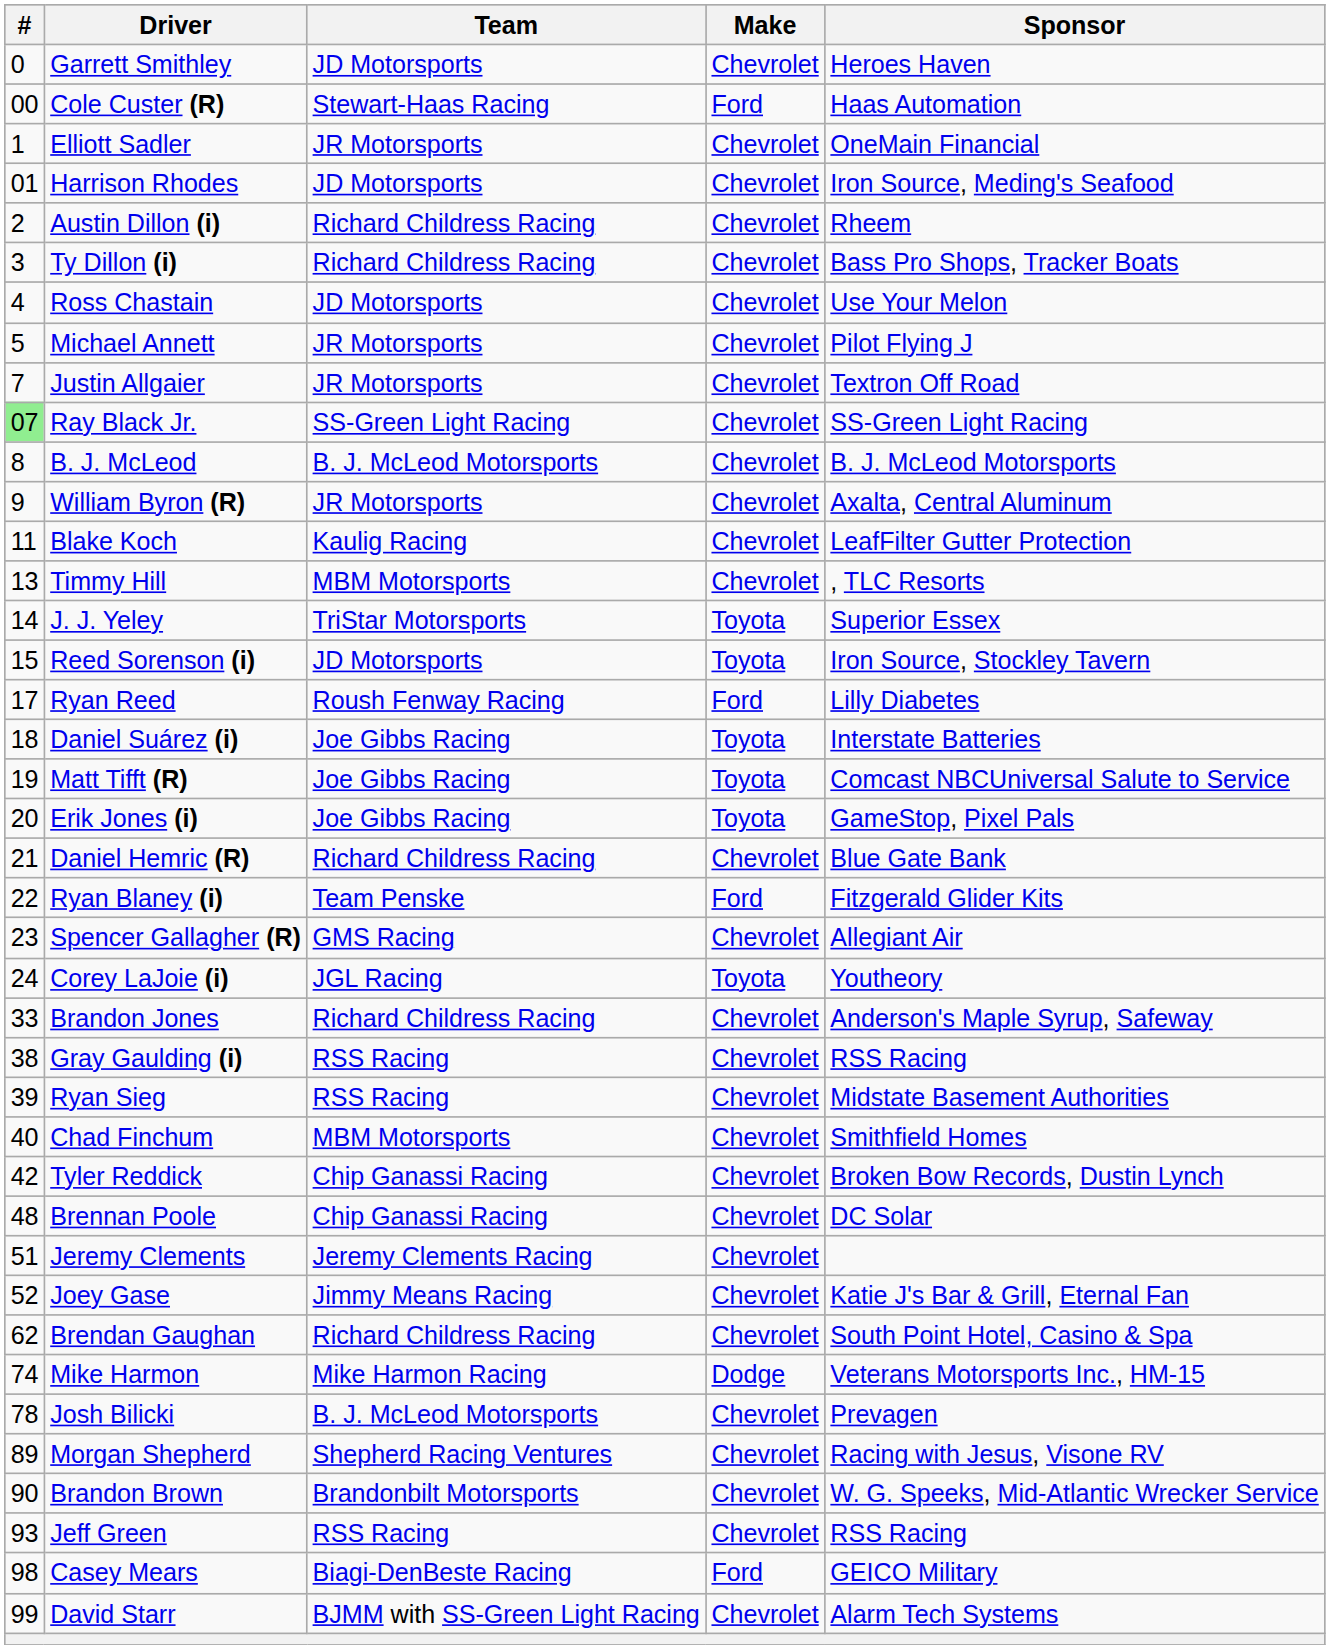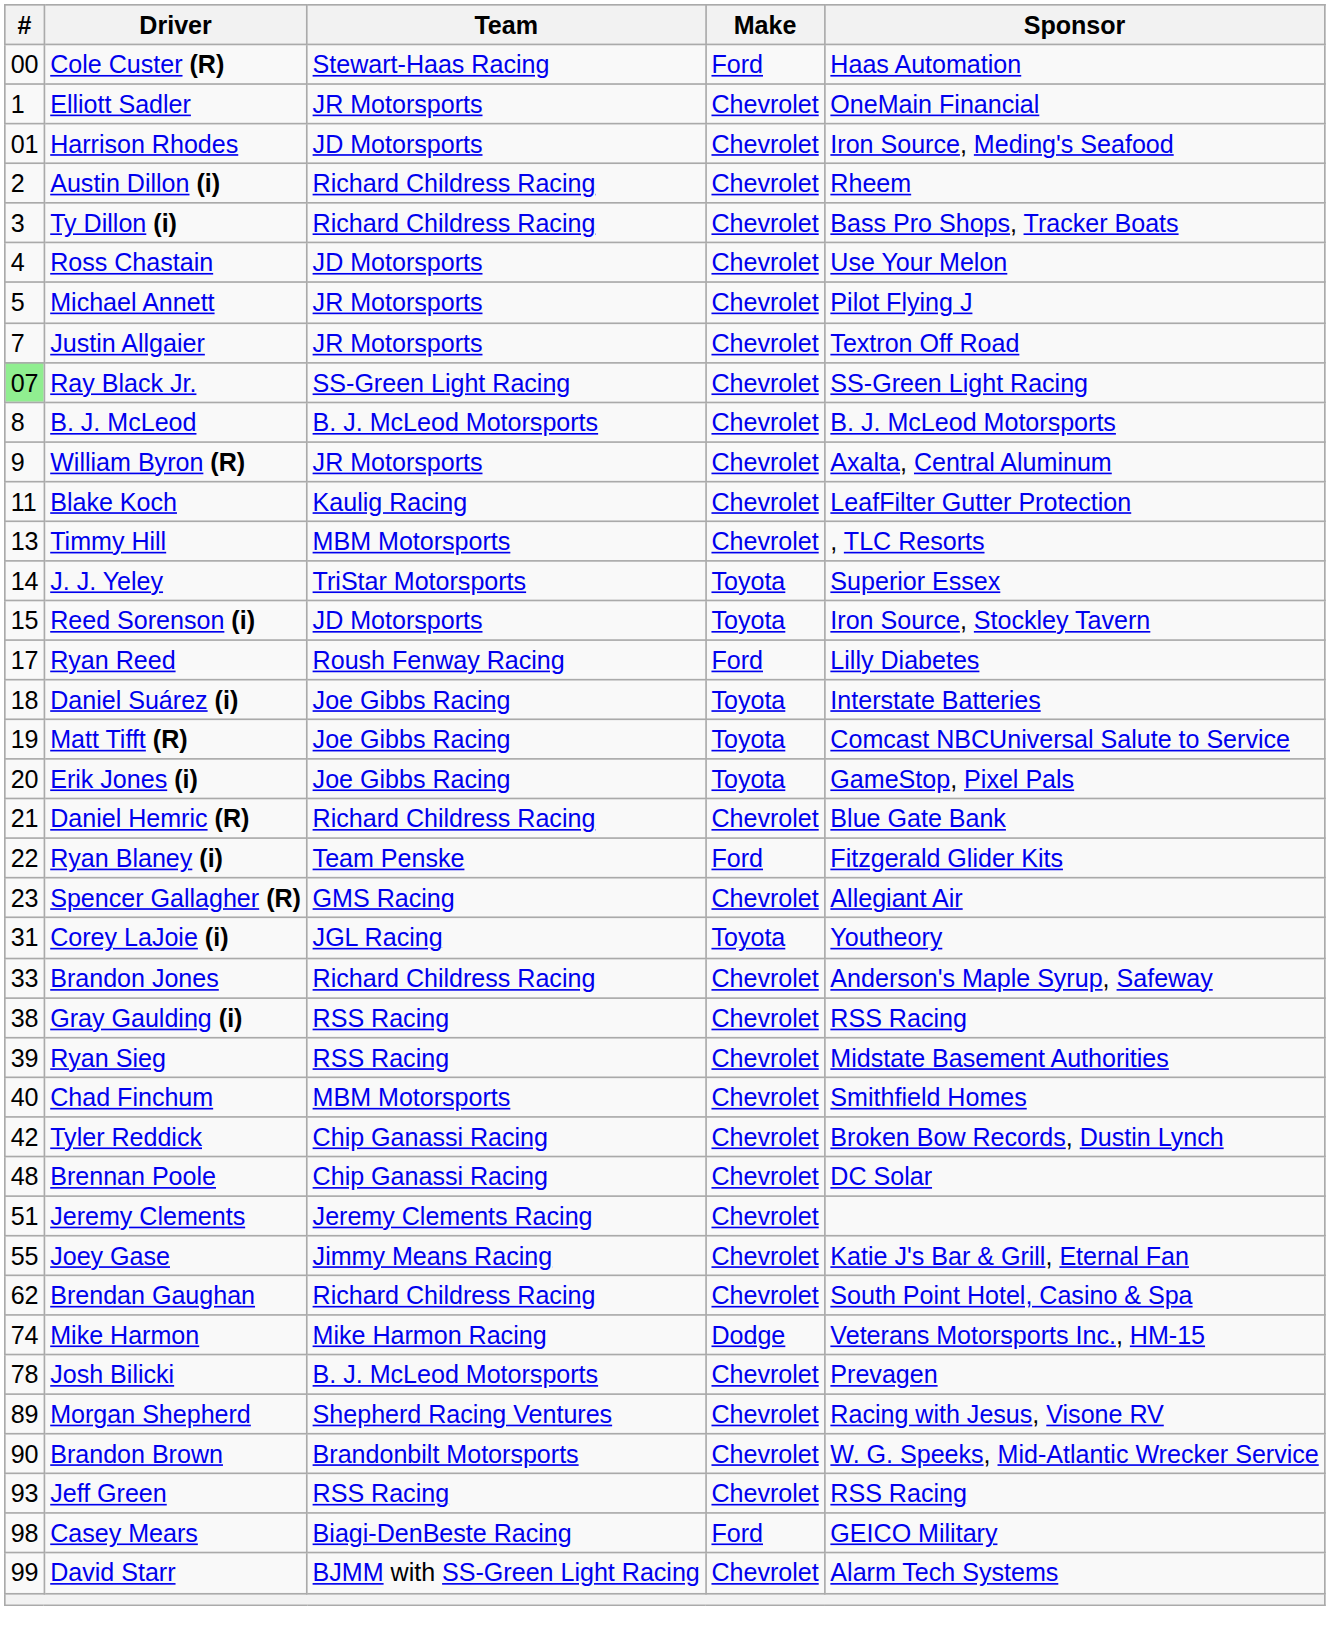 <table class="wikitable" style="font-size:95%">
 <tr>
 <th>#</th>
 <th>Driver</th>
 <th>Team</th>
 <th>Make</th>
 <th>Sponsor</th>
-</tr>
-<tr>
-<td>0</td>
-<td><a href='#'>Garrett Smithley</a></td>
-<td><a href='#'>JD Motorsports</a></td>
-<td><a href='#'>Chevrolet</a></td>
-<td><a href='#'>Heroes Haven</a></td>
 </tr>
 <tr>
 <td>00</td>
 <td><a href='#'>Cole Custer</a> <strong>(R)</strong></td>
 <td><a href='#'>Stewart-Haas Racing</a></td>
 <td><a href='#'>Ford</a></td>
 <td><a href='#'>Haas Automation</a></td>
 </tr>
 <tr>
 <td>1</td>
 <td><a href='#'>Elliott Sadler</a></td>
 <td><a href='#'>JR Motorsports</a></td>
 <td><a href='#'>Chevrolet</a></td>
 <td><a href='#'>OneMain Financial</a></td>
 </tr>
 <tr>
 <td>01</td>
 <td><a href='#'>Harrison Rhodes</a></td>
 <td><a href='#'>JD Motorsports</a></td>
 <td><a href='#'>Chevrolet</a></td>
 <td><a href='#'>Iron Source</a>, <a href='#'>Meding's Seafood</a></td>
 </tr>
 <tr>
 <td>2</td>
 <td><a href='#'>Austin Dillon</a> <strong>(i)</strong></td>
 <td><a href='#'>Richard Childress Racing</a></td>
 <td><a href='#'>Chevrolet</a></td>
 <td><a href='#'>Rheem</a></td>
 </tr>
 <tr>
 <td>3</td>
 <td><a href='#'>Ty Dillon</a> <strong>(i)</strong></td>
 <td><a href='#'>Richard Childress Racing</a></td>
 <td><a href='#'>Chevrolet</a></td>
 <td><a href='#'>Bass Pro Shops</a>, <a href='#'>Tracker Boats</a></td>
 </tr>
 <tr>
 <td>4</td>
 <td><a href='#'>Ross Chastain</a></td>
 <td><a href='#'>JD Motorsports</a></td>
 <td><a href='#'>Chevrolet</a></td>
 <td><a href='#'>Use Your Melon</a></td>
 </tr>
 <tr>
 <td>5</td>
 <td><a href='#'>Michael Annett</a></td>
 <td><a href='#'>JR Motorsports</a></td>
 <td><a href='#'>Chevrolet</a></td>
 <td><a href='#'>Pilot Flying J</a></td>
 </tr>
 <tr>
 <td>7</td>
 <td><a href='#'>Justin Allgaier</a></td>
 <td><a href='#'>JR Motorsports</a></td>
 <td><a href='#'>Chevrolet</a></td>
 <td><a href='#'>Textron Off Road</a></td>
 </tr>
 <tr>
 <td style="background: lightgreen;">07</td>
 <td><a href='#'>Ray Black Jr.</a></td>
 <td><a href='#'>SS-Green Light Racing</a></td>
 <td><a href='#'>Chevrolet</a></td>
 <td><a href='#'>SS-Green Light Racing</a></td>
 </tr>
 <tr>
 <td>8</td>
 <td><a href='#'>B. J. McLeod</a></td>
 <td><a href='#'>B. J. McLeod Motorsports</a></td>
 <td><a href='#'>Chevrolet</a></td>
 <td><a href='#'>B. J. McLeod Motorsports</a></td>
 </tr>
 <tr>
 <td>9</td>
 <td><a href='#'>William Byron</a> <strong>(R)</strong></td>
 <td><a href='#'>JR Motorsports</a></td>
 <td><a href='#'>Chevrolet</a></td>
 <td><a href='#'>Axalta</a>, <a href='#'>Central Aluminum</a></td>
 </tr>
 <tr>
 <td>11</td>
 <td><a href='#'>Blake Koch</a></td>
 <td><a href='#'>Kaulig Racing</a></td>
 <td><a href='#'>Chevrolet</a></td>
 <td><a href='#'>LeafFilter Gutter Protection</a></td>
 </tr>
 <tr>
 <td>13</td>
 <td><a href='#'>Timmy Hill</a></td>
 <td><a href='#'>MBM Motorsports</a></td>
 <td><a href='#'>Chevrolet</a></td>
 <td>, <a href='#'>TLC Resorts</a></td>
 </tr>
 <tr>
 <td>14</td>
 <td><a href='#'>J. J. Yeley</a></td>
 <td><a href='#'>TriStar Motorsports</a></td>
 <td><a href='#'>Toyota</a></td>
 <td><a href='#'>Superior Essex</a></td>
 </tr>
 <tr>
 <td>15</td>
 <td><a href='#'>Reed Sorenson</a> <strong>(i)</strong></td>
 <td><a href='#'>JD Motorsports</a></td>
 <td><a href='#'>Toyota</a></td>
 <td><a href='#'>Iron Source</a>, <a href='#'>Stockley Tavern</a></td>
 </tr>
 <tr>
 <td>17</td>
 <td><a href='#'>Ryan Reed</a></td>
 <td><a href='#'>Roush Fenway Racing</a></td>
 <td><a href='#'>Ford</a></td>
 <td><a href='#'>Lilly Diabetes</a></td>
 </tr>
 <tr>
 <td>18</td>
 <td><a href='#'>Daniel Suárez</a> <strong>(i)</strong></td>
 <td><a href='#'>Joe Gibbs Racing</a></td>
 <td><a href='#'>Toyota</a></td>
 <td><a href='#'>Interstate Batteries</a></td>
 </tr>
 <tr>
 <td>19</td>
 <td><a href='#'>Matt Tifft</a> <strong>(R)</strong></td>
 <td><a href='#'>Joe Gibbs Racing</a></td>
 <td><a href='#'>Toyota</a></td>
 <td><a href='#'>Comcast NBCUniversal Salute to Service</a></td>
 </tr>
 <tr>
 <td>20</td>
 <td><a href='#'>Erik Jones</a> <strong>(i)</strong></td>
 <td><a href='#'>Joe Gibbs Racing</a></td>
 <td><a href='#'>Toyota</a></td>
 <td><a href='#'>GameStop</a>, <a href='#'>Pixel Pals</a></td>
 </tr>
 <tr>
 <td>21</td>
 <td><a href='#'>Daniel Hemric</a> <strong>(R)</strong></td>
 <td><a href='#'>Richard Childress Racing</a></td>
 <td><a href='#'>Chevrolet</a></td>
 <td><a href='#'>Blue Gate Bank</a></td>
 </tr>
 <tr>
 <td>22</td>
 <td><a href='#'>Ryan Blaney</a> <strong>(i)</strong></td>
 <td><a href='#'>Team Penske</a></td>
 <td><a href='#'>Ford</a></td>
 <td><a href='#'>Fitzgerald Glider Kits</a></td>
 </tr>
 <tr>
 <td>23</td>
 <td><a href='#'>Spencer Gallagher</a> <strong>(R)</strong></td>
 <td><a href='#'>GMS Racing</a></td>
 <td><a href='#'>Chevrolet</a></td>
 <td><a href='#'>Allegiant Air</a></td>
 </tr>
 <tr>
-<td>24</td>
+<td>31</td>
 <td><a href='#'>Corey LaJoie</a> <strong>(i)</strong></td>
 <td><a href='#'>JGL Racing</a></td>
 <td><a href='#'>Toyota</a></td>
 <td><a href='#'>Youtheory</a></td>
 </tr>
 <tr>
 <td>33</td>
 <td><a href='#'>Brandon Jones</a></td>
 <td><a href='#'>Richard Childress Racing</a></td>
 <td><a href='#'>Chevrolet</a></td>
 <td><a href='#'>Anderson's Maple Syrup</a>, <a href='#'>Safeway</a></td>
 </tr>
 <tr>
 <td>38</td>
 <td><a href='#'>Gray Gaulding</a> <strong>(i)</strong></td>
 <td><a href='#'>RSS Racing</a></td>
 <td><a href='#'>Chevrolet</a></td>
 <td><a href='#'>RSS Racing</a></td>
 </tr>
 <tr>
 <td>39</td>
 <td><a href='#'>Ryan Sieg</a></td>
 <td><a href='#'>RSS Racing</a></td>
 <td><a href='#'>Chevrolet</a></td>
 <td><a href='#'>Midstate Basement Authorities</a></td>
 </tr>
 <tr>
 <td>40</td>
 <td><a href='#'>Chad Finchum</a></td>
 <td><a href='#'>MBM Motorsports</a></td>
 <td><a href='#'>Chevrolet</a></td>
 <td><a href='#'>Smithfield Homes</a></td>
 </tr>
 <tr>
 <td>42</td>
 <td><a href='#'>Tyler Reddick</a></td>
 <td><a href='#'>Chip Ganassi Racing</a></td>
 <td><a href='#'>Chevrolet</a></td>
 <td><a href='#'>Broken Bow Records</a>, <a href='#'>Dustin Lynch</a></td>
 </tr>
 <tr>
 <td>48</td>
 <td><a href='#'>Brennan Poole</a></td>
 <td><a href='#'>Chip Ganassi Racing</a></td>
 <td><a href='#'>Chevrolet</a></td>
 <td><a href='#'>DC Solar</a></td>
 </tr>
 <tr>
 <td>51</td>
 <td><a href='#'>Jeremy Clements</a></td>
 <td><a href='#'>Jeremy Clements Racing</a></td>
 <td><a href='#'>Chevrolet</a></td>
 <td></td>
 </tr>
 <tr>
-<td>52</td>
+<td>55</td>
 <td><a href='#'>Joey Gase</a></td>
 <td><a href='#'>Jimmy Means Racing</a></td>
 <td><a href='#'>Chevrolet</a></td>
 <td><a href='#'>Katie J's Bar & Grill</a>, <a href='#'>Eternal Fan</a></td>
 </tr>
 <tr>
 <td>62</td>
 <td><a href='#'>Brendan Gaughan</a></td>
 <td><a href='#'>Richard Childress Racing</a></td>
 <td><a href='#'>Chevrolet</a></td>
 <td><a href='#'>South Point Hotel, Casino & Spa</a></td>
 </tr>
 <tr>
 <td>74</td>
 <td><a href='#'>Mike Harmon</a></td>
 <td><a href='#'>Mike Harmon Racing</a></td>
 <td><a href='#'>Dodge</a></td>
 <td><a href='#'>Veterans Motorsports Inc.</a>, <a href='#'>HM-15</a></td>
 </tr>
 <tr>
 <td>78</td>
 <td><a href='#'>Josh Bilicki</a></td>
 <td><a href='#'>B. J. McLeod Motorsports</a></td>
 <td><a href='#'>Chevrolet</a></td>
 <td><a href='#'>Prevagen</a></td>
 </tr>
 <tr>
 <td>89</td>
 <td><a href='#'>Morgan Shepherd</a></td>
 <td><a href='#'>Shepherd Racing Ventures</a></td>
 <td><a href='#'>Chevrolet</a></td>
 <td><a href='#'>Racing with Jesus</a>, <a href='#'>Visone RV</a></td>
 </tr>
 <tr>
 <td>90</td>
 <td><a href='#'>Brandon Brown</a></td>
 <td><a href='#'>Brandonbilt Motorsports</a></td>
 <td><a href='#'>Chevrolet</a></td>
 <td><a href='#'>W. G. Speeks</a>, <a href='#'>Mid-Atlantic Wrecker Service</a></td>
 </tr>
 <tr>
 <td>93</td>
 <td><a href='#'>Jeff Green</a></td>
 <td><a href='#'>RSS Racing</a></td>
 <td><a href='#'>Chevrolet</a></td>
 <td><a href='#'>RSS Racing</a></td>
 </tr>
 <tr>
 <td>98</td>
 <td><a href='#'>Casey Mears</a></td>
 <td><a href='#'>Biagi-DenBeste Racing</a></td>
 <td><a href='#'>Ford</a></td>
 <td><a href='#'>GEICO Military</a></td>
 </tr>
 <tr>
 <td>99</td>
 <td><a href='#'>David Starr</a></td>
 <td><a href='#'>BJMM</a> with <a href='#'>SS-Green Light Racing</a></td>
 <td><a href='#'>Chevrolet</a></td>
 <td><a href='#'>Alarm Tech Systems</a></td>
 </tr>
 <tr>
 <th colspan="5"></th>
 </tr>
 </table>
